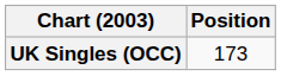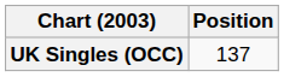 <table class="wikitable plainrowheaders" style="text-align:center">
 <tr>
 <th>Chart (2003)</th>
 <th>Position</th>
 </tr>
 <tr>
 <th scope="row">UK Singles (OCC)</th>
-<td>173</td>
+<td>137</td>
 </tr>
 </table>
